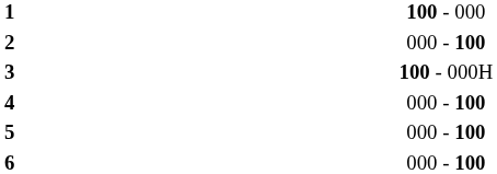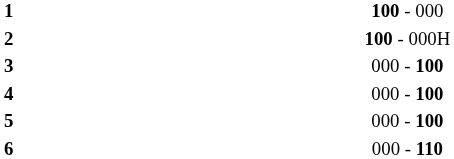 <table style="font-size:90%">
 <tr>
 <th width=50></th>
 <th width=200></th>
 <th width=100></th>
 <th width=200></th>
 </tr>
 <tr>
 <td><strong>1</strong></td>
 <td align=right><strong></strong></td>
 <td align=center><strong>100</strong> - 000</td>
 <td></td>
 </tr>
 <tr>
 <td><strong>2</strong></td>
 <td align=right></td>
-<td align=center>000 - <strong>100</strong></td>
+<td align=center><strong>100</strong> - 000H</td>
 <td><strong></strong></td>
 </tr>
 <tr>
 <td><strong>3</strong></td>
 <td align=right><strong></strong></td>
-<td align=center><strong>100</strong> - 000H</td>
+<td align=center>000 - <strong>100</strong></td>
 <td></td>
 </tr>
 <tr>
 <td><strong>4</strong></td>
 <td align=right></td>
 <td align=center>000 - <strong>100</strong></td>
 <td><strong></strong></td>
 </tr>
 <tr>
 <td><strong>5</strong></td>
 <td align=right></td>
 <td align=center>000 - <strong>100</strong></td>
 <td><strong></strong></td>
 </tr>
 <tr>
 <td><strong>6</strong></td>
 <td align=right></td>
-<td align=center>000 - <strong>100</strong></td>
+<td align=center>000 - <strong>110</strong></td>
 <td><strong></strong></td>
 </tr>
 <tr>
 </tr>
 </table>
